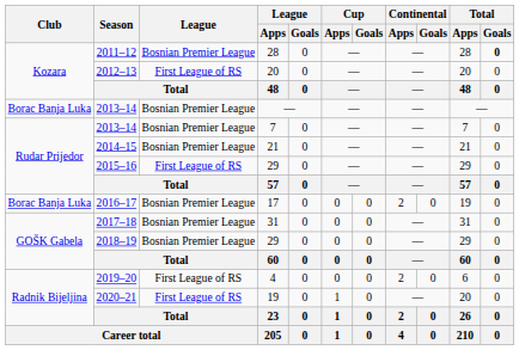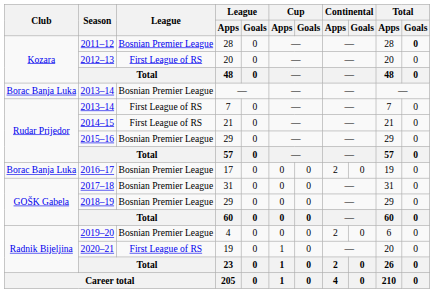 <table class="wikitable" style="text-align:center;font-size:95%">
 <tr>
 <th rowspan="2">Club</th>
 <th rowspan="2">Season</th>
 <th rowspan="2">League</th>
 <th colspan="2">League</th>
 <th colspan="2">Cup</th>
 <th colspan="2">Continental</th>
 <th colspan="2">Total</th>
 </tr>
 <tr>
 <th>Apps</th>
 <th>Goals</th>
 <th>Apps</th>
 <th>Goals</th>
 <th>Apps</th>
 <th>Goals</th>
 <th>Apps</th>
 <th>Goals</th>
 </tr>
 <tr>
 <td rowspan="3"><a href='#'>Kozara</a></td>
 <td><a href='#'>2011–12</a></td>
 <td><a href='#'>Bosnian Premier League</a></td>
 <td>28</td>
 <td>0</td>
 <td colspan=2>—</td>
 <td colspan=2>—</td>
 <td>28</td>
 <td><strong>0</strong></td>
 </tr>
 <tr>
 <td><a href='#'>2012–13</a></td>
 <td><a href='#'>First League of RS</a></td>
 <td>20</td>
 <td>0</td>
 <td colspan=2>—</td>
 <td colspan=2>—</td>
 <td>20</td>
 <td>0</td>
 </tr>
 <tr>
 <th colspan=2>Total</th>
 <th>48</th>
 <th>0</th>
 <th colspan=2>—</th>
 <th colspan=2>—</th>
 <th>48</th>
 <th>0</th>
 </tr>
 <tr>
 <td rowspan="1"><a href='#'>Borac Banja Luka</a></td>
 <td><a href='#'>2013–14</a></td>
 <td>Bosnian Premier League</td>
 <td colspan=2>—</td>
 <td colspan=2>—</td>
 <td colspan=2>—</td>
 <td colspan=2>—</td>
 </tr>
 <tr>
 <td rowspan="4"><a href='#'>Rudar Prijedor</a></td>
 <td><a href='#'>2013–14</a></td>
-<td>Bosnian Premier League</td>
+<td>First League of RS</td>
 <td>7</td>
 <td>0</td>
 <td colspan=2>—</td>
 <td colspan=2>—</td>
 <td>7</td>
 <td>0</td>
 </tr>
 <tr>
 <td><a href='#'>2014–15</a></td>
-<td>Bosnian Premier League</td>
+<td>First League of RS</td>
 <td>21</td>
 <td>0</td>
 <td colspan=2>—</td>
 <td colspan=2>—</td>
 <td>21</td>
 <td>0</td>
 </tr>
 <tr>
 <td><a href='#'>2015–16</a></td>
-<td><a href='#'>First League of RS</a></td>
+<td>Bosnian Premier League</td>
 <td>29</td>
 <td>0</td>
 <td colspan=2>—</td>
 <td colspan=2>—</td>
 <td>29</td>
 <td>0</td>
 </tr>
 <tr>
 <th colspan=2>Total</th>
 <th>57</th>
 <th>0</th>
 <th colspan=2>—</th>
 <th colspan=2>—</th>
 <th>57</th>
 <th>0</th>
 </tr>
 <tr>
 <td rowspan="1"><a href='#'>Borac Banja Luka</a></td>
 <td><a href='#'>2016–17</a></td>
 <td>Bosnian Premier League</td>
 <td>17</td>
 <td>0</td>
 <td>0</td>
 <td>0</td>
 <td>2</td>
 <td>0</td>
 <td>19</td>
 <td>0</td>
 </tr>
 <tr>
 <td rowspan="3"><a href='#'>GOŠK Gabela</a></td>
 <td><a href='#'>2017–18</a></td>
 <td>Bosnian Premier League</td>
 <td>31</td>
 <td>0</td>
 <td>0</td>
 <td>0</td>
 <td colspan=2>—</td>
 <td>31</td>
 <td>0</td>
 </tr>
 <tr>
 <td><a href='#'>2018–19</a></td>
 <td>Bosnian Premier League</td>
 <td>29</td>
 <td>0</td>
 <td>0</td>
 <td>0</td>
 <td colspan=2>—</td>
 <td>29</td>
 <td>0</td>
 </tr>
 <tr>
 <th colspan=2>Total</th>
 <th>60</th>
 <th>0</th>
 <th>0</th>
 <th>0</th>
 <th colspan=2>—</th>
 <th>60</th>
 <th>0</th>
 </tr>
 <tr>
 <td rowspan=3><a href='#'>Radnik Bijeljina</a></td>
 <td><a href='#'>2019–20</a></td>
-<td>First League of RS</td>
+<td>Bosnian Premier League</td>
 <td>4</td>
 <td>0</td>
 <td>0</td>
 <td>0</td>
 <td>2</td>
 <td>0</td>
 <td>6</td>
 <td>0</td>
 </tr>
 <tr>
 <td><a href='#'>2020–21</a></td>
 <td><a href='#'>First League of RS</a></td>
 <td>19</td>
 <td>0</td>
 <td>1</td>
 <td>0</td>
 <td colspan=2>—</td>
 <td>20</td>
 <td>0</td>
 </tr>
 <tr>
 <th colspan=2>Total</th>
 <th>23</th>
 <th>0</th>
 <th>1</th>
 <th>0</th>
 <th>2</th>
 <th>0</th>
 <th>26</th>
 <th>0</th>
 </tr>
 <tr>
 <th colspan=3>Career total</th>
 <th>205</th>
 <th>0</th>
 <th>1</th>
 <th>0</th>
 <th>4</th>
 <th>0</th>
 <th>210</th>
 <th>0</th>
 </tr>
 </table>
